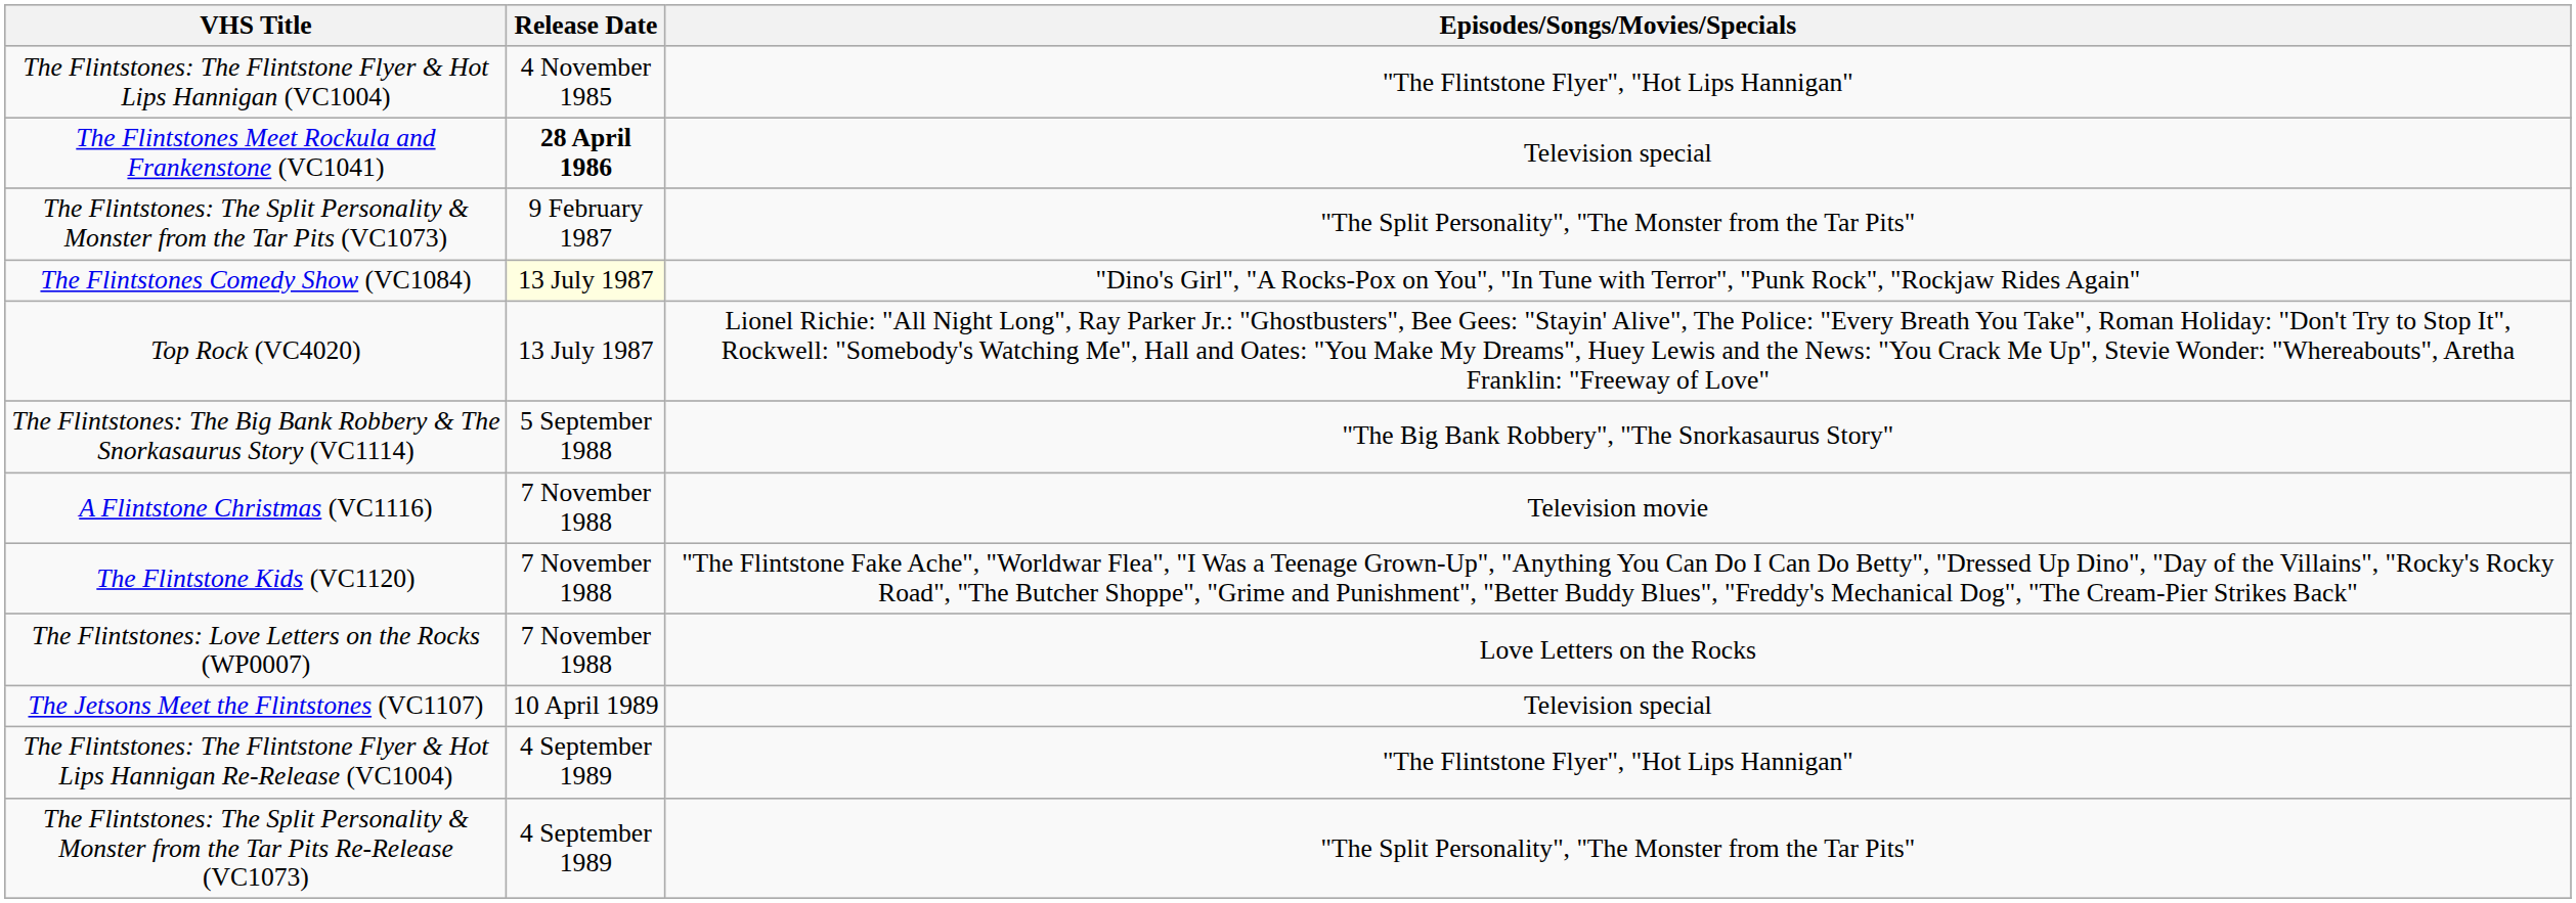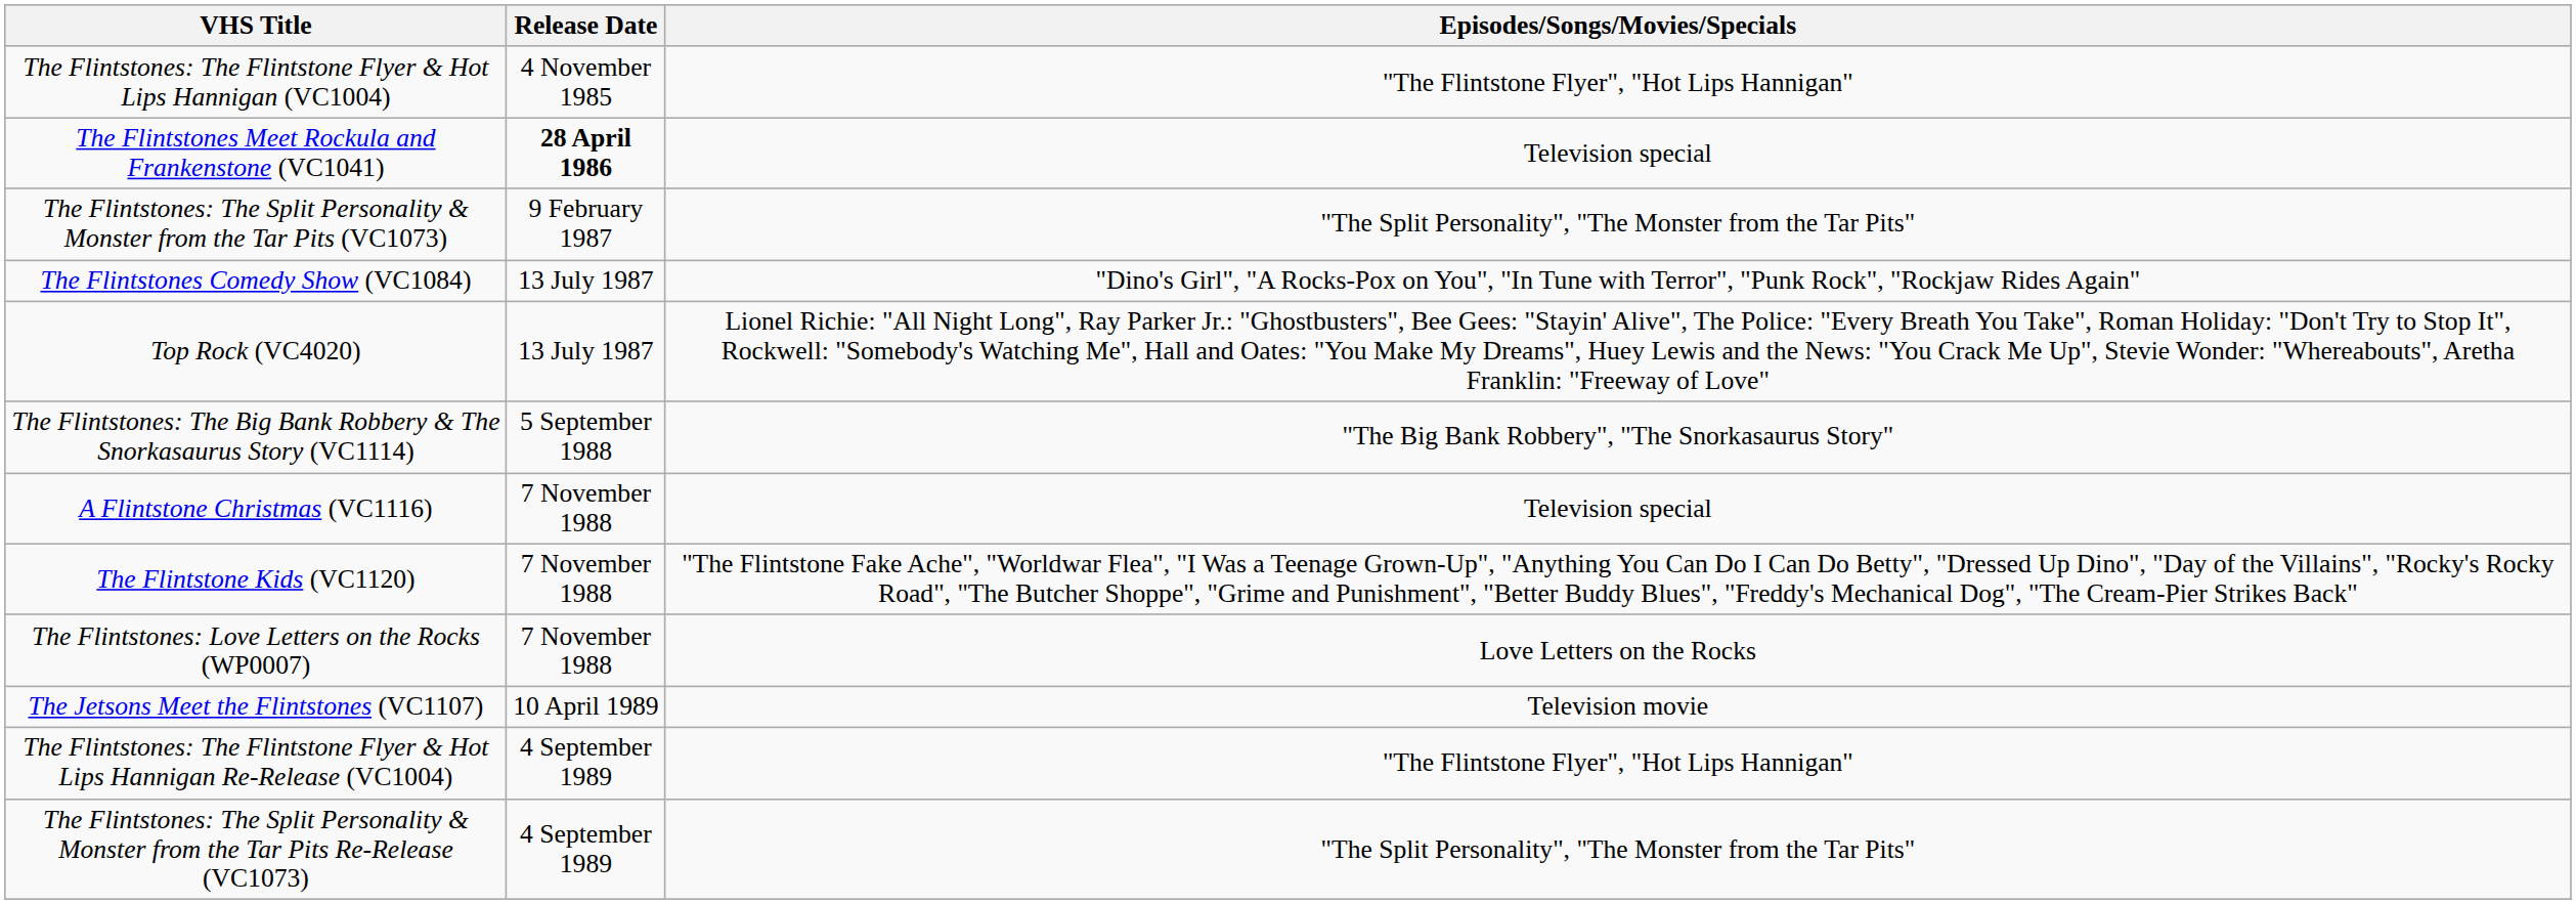 <table class="wikitable">
 <tr>
 <th>VHS Title</th>
 <th>Release Date</th>
 <th>Episodes/Songs/Movies/Specials</th>
 </tr>
 <tr style="text-align:center;">
 <td><em>The Flintstones: The Flintstone Flyer & Hot Lips Hannigan</em> (VC1004)</td>
 <td>4 November 1985</td>
 <td>"The Flintstone Flyer", "Hot Lips Hannigan"</td>
 </tr>
 <tr style="text-align:center;">
 <td><em><a href='#'>The Flintstones Meet Rockula and Frankenstone</a></em> (VC1041)</td>
 <td><strong>28 April 1986</strong></td>
 <td>Television special</td>
 </tr>
 <tr style="text-align:center;">
 <td><em>The Flintstones: The Split Personality & Monster from the Tar Pits</em> (VC1073)</td>
 <td>9 February 1987</td>
 <td>"The Split Personality", "The Monster from the Tar Pits"</td>
 </tr>
 <tr style="text-align:center;">
 <td><em><a href='#'>The Flintstones Comedy Show</a></em> (VC1084)</td>
-<td style="background: lightyellow;">13 July 1987</td>
+<td>13 July 1987</td>
 <td>"Dino's Girl", "A Rocks-Pox on You", "In Tune with Terror", "Punk Rock", "Rockjaw Rides Again"</td>
 </tr>
 <tr style="text-align:center;">
 <td><em>Top Rock</em> (VC4020)</td>
 <td>13 July 1987</td>
 <td>Lionel Richie: "All Night Long", Ray Parker Jr.: "Ghostbusters", Bee Gees: "Stayin' Alive", The Police: "Every Breath You Take", Roman Holiday: "Don't Try to Stop It", Rockwell: "Somebody's Watching Me", Hall and Oates: "You Make My Dreams", Huey Lewis and the News: "You Crack Me Up", Stevie Wonder: "Whereabouts", Aretha Franklin: "Freeway of Love"</td>
 </tr>
 <tr style="text-align:center;">
 <td><em>The Flintstones: The Big Bank Robbery & The Snorkasaurus Story</em> (VC1114)</td>
 <td>5 September 1988</td>
 <td>"The Big Bank Robbery", "The Snorkasaurus Story"</td>
 </tr>
 <tr style="text-align:center;">
 <td><em><a href='#'>A Flintstone Christmas</a></em> (VC1116)</td>
 <td>7 November 1988</td>
-<td>Television movie</td>
+<td>Television special</td>
 </tr>
 <tr style="text-align:center;">
 <td><em><a href='#'>The Flintstone Kids</a></em> (VC1120)</td>
 <td>7 November 1988</td>
 <td>"The Flintstone Fake Ache", "Worldwar Flea", "I Was a Teenage Grown-Up", "Anything You Can Do I Can Do Betty", "Dressed Up Dino", "Day of the Villains", "Rocky's Rocky Road", "The Butcher Shoppe", "Grime and Punishment", "Better Buddy Blues", "Freddy's Mechanical Dog", "The Cream-Pier Strikes Back"</td>
 </tr>
 <tr style="text-align:center;">
 <td><em>The Flintstones: Love Letters on the Rocks</em> (WP0007)</td>
 <td>7 November 1988</td>
 <td>Love Letters on the Rocks</td>
 </tr>
 <tr style="text-align:center;">
 <td><em><a href='#'>The Jetsons Meet the Flintstones</a></em> (VC1107)</td>
 <td>10 April 1989</td>
-<td>Television special</td>
+<td>Television movie</td>
 </tr>
 <tr style="text-align:center;">
 <td><em>The Flintstones: The Flintstone Flyer & Hot Lips Hannigan Re-Release</em> (VC1004)</td>
 <td>4 September 1989</td>
 <td>"The Flintstone Flyer", "Hot Lips Hannigan"</td>
 </tr>
 <tr style="text-align:center;">
 <td><em>The Flintstones: The Split Personality & Monster from the Tar Pits Re-Release</em> (VC1073)</td>
 <td>4 September 1989</td>
 <td>"The Split Personality", "The Monster from the Tar Pits"</td>
 </tr>
 <tr style="text-align:center;">
 </tr>
 </table>
